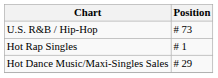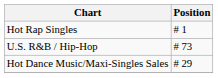 <table class="wikitable">
 <tr>
 <th align="left">Chart</th>
 <th align="left">Position</th>
 </tr>
 <tr>
+<td align="left">Hot Rap Singles</td>
+<td align="left"># 1</td>
+</tr>
+<tr>
 <td align="left">U.S. R&B / Hip-Hop</td>
 <td align="left"># 73</td>
-</tr>
-<tr>
-<td align="left">Hot Rap Singles</td>
-<td align="left"># 1</td>
 </tr>
 <tr>
 <td align="left">Hot Dance Music/Maxi-Singles Sales</td>
 <td align="left"># 29</td>
 </tr>
 <tr>
 </tr>
 </table>
